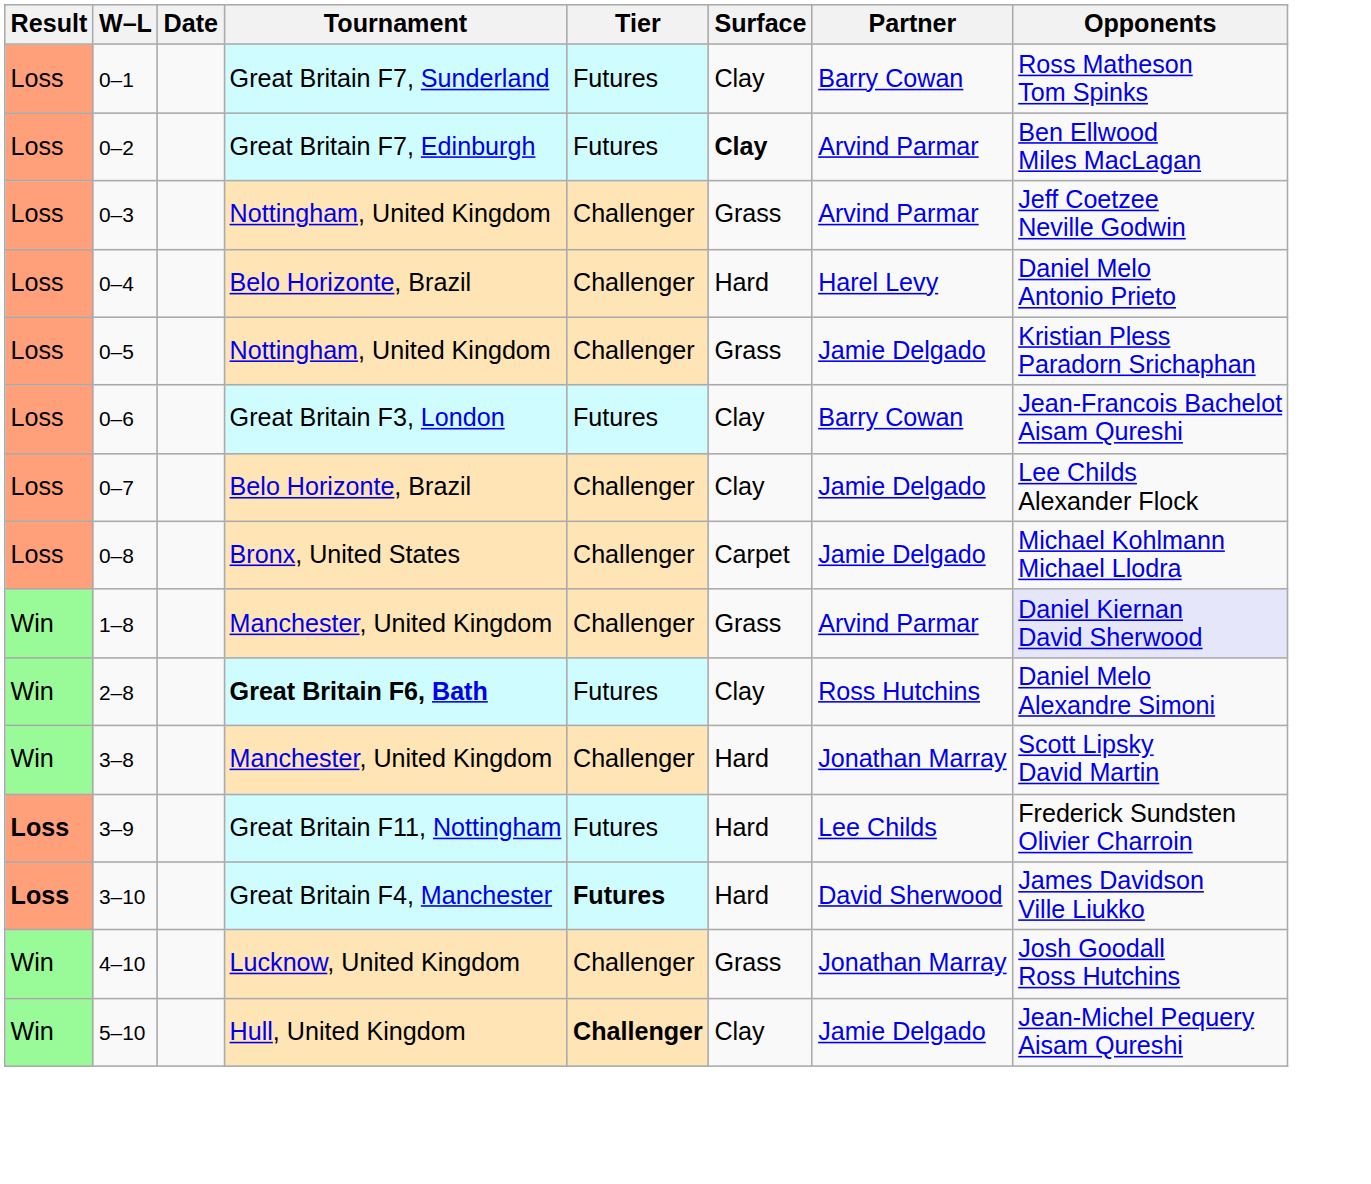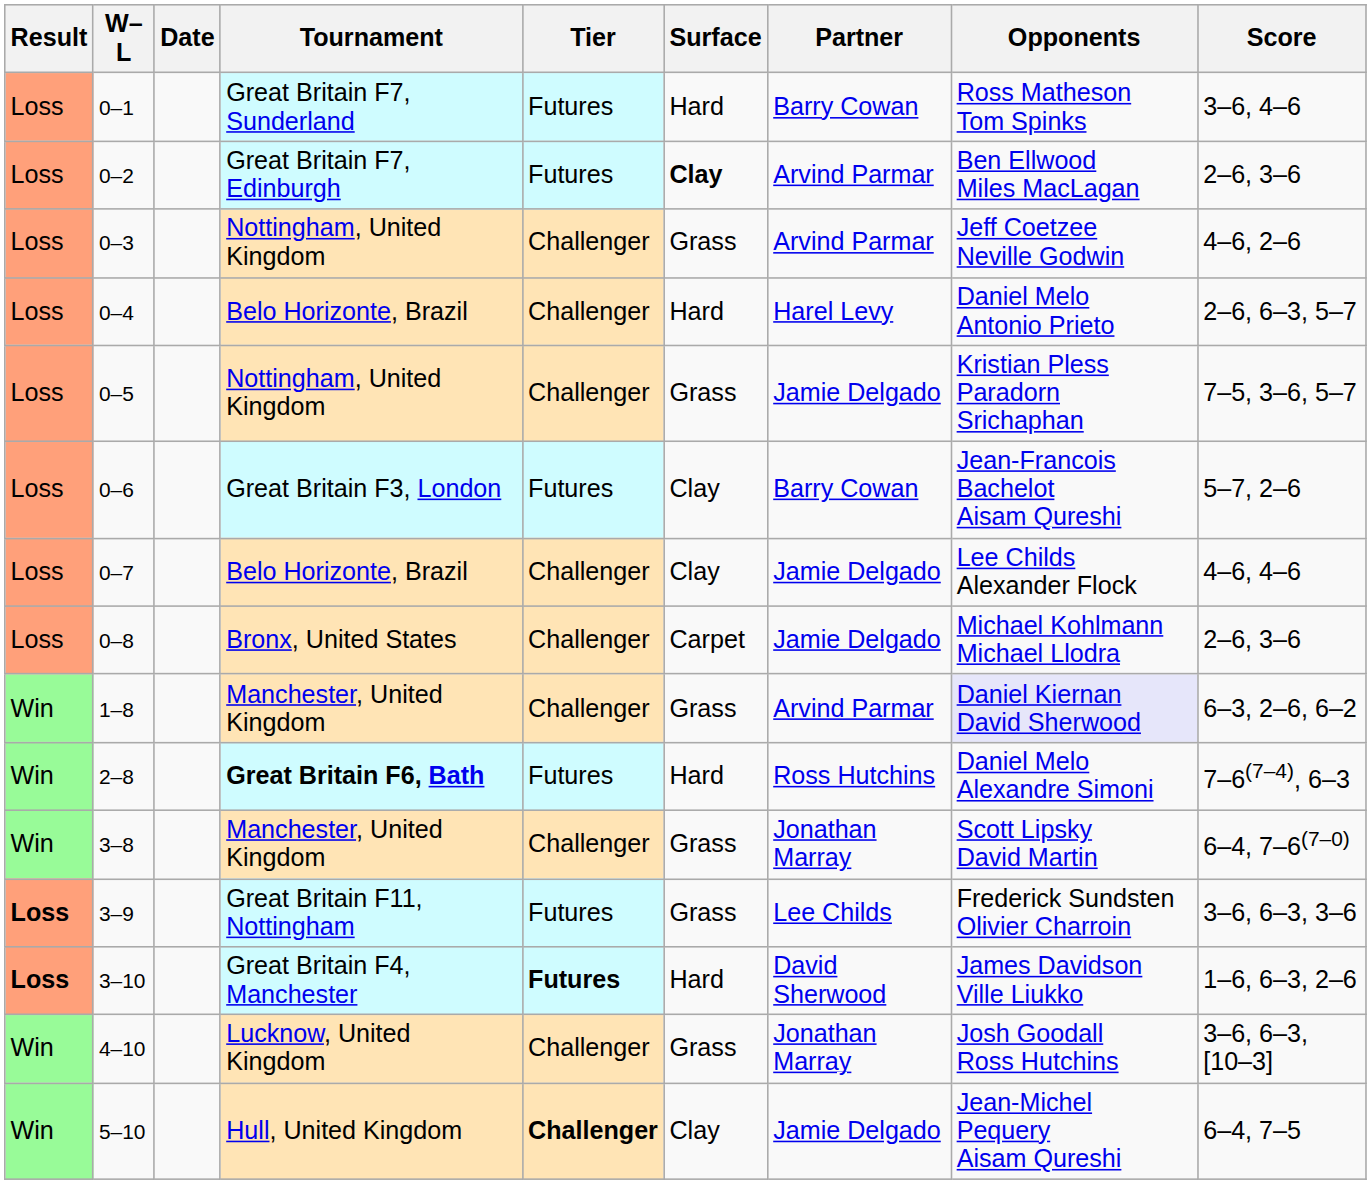 <table class="sortable wikitable">
 <tr>
 <th>Result</th>
 <th class="unsortable">W–L</th>
 <th>Date</th>
 <th>Tournament</th>
 <th>Tier</th>
 <th>Surface</th>
 <th>Partner</th>
 <th>Opponents</th>
+<th class="unsortable">Score</th>
 </tr>
 <tr>
 <td bgcolor=FFA07A>Loss</td>
 <td><small>0–1</small></td>
 <td></td>
 <td style="background:#cffcff;">Great Britain F7, <a href='#'>Sunderland</a></td>
 <td style="background:#cffcff;">Futures</td>
-<td>Clay</td>
+<td>Hard</td>
 <td> <a href='#'>Barry Cowan</a></td>
 <td> <a href='#'>Ross Matheson</a> <br>  <a href='#'>Tom Spinks</a></td>
+<td>3–6, 4–6</td>
 </tr>
 <tr>
 <td bgcolor=FFA07A>Loss</td>
 <td><small>0–2</small></td>
 <td></td>
 <td style="background:#cffcff;">Great Britain F7, <a href='#'>Edinburgh</a></td>
 <td style="background:#cffcff;">Futures</td>
 <td><strong>Clay</strong></td>
 <td> <a href='#'>Arvind Parmar</a></td>
 <td> <a href='#'>Ben Ellwood</a> <br>  <a href='#'>Miles MacLagan</a></td>
+<td>2–6, 3–6</td>
 </tr>
 <tr>
 <td bgcolor=FFA07A>Loss</td>
 <td><small>0–3</small></td>
 <td></td>
 <td style="background:moccasin;"><a href='#'>Nottingham</a>, United Kingdom</td>
 <td style="background:moccasin;">Challenger</td>
 <td>Grass</td>
 <td> <a href='#'>Arvind Parmar</a></td>
 <td> <a href='#'>Jeff Coetzee</a> <br>  <a href='#'>Neville Godwin</a></td>
+<td>4–6, 2–6</td>
 </tr>
 <tr>
 <td bgcolor=FFA07A>Loss</td>
 <td><small>0–4</small></td>
 <td></td>
 <td style="background:moccasin;"><a href='#'>Belo Horizonte</a>, Brazil</td>
 <td style="background:moccasin;">Challenger</td>
 <td>Hard</td>
 <td> <a href='#'>Harel Levy</a></td>
 <td> <a href='#'>Daniel Melo</a> <br>  <a href='#'>Antonio Prieto</a></td>
+<td>2–6, 6–3, 5–7</td>
 </tr>
 <tr>
 <td bgcolor=FFA07A>Loss</td>
 <td><small>0–5</small></td>
 <td></td>
 <td style="background:moccasin;"><a href='#'>Nottingham</a>, United Kingdom</td>
 <td style="background:moccasin;">Challenger</td>
 <td>Grass</td>
 <td> <a href='#'>Jamie Delgado</a></td>
 <td> <a href='#'>Kristian Pless</a> <br>  <a href='#'>Paradorn Srichaphan</a></td>
+<td>7–5, 3–6, 5–7</td>
 </tr>
 <tr>
 <td bgcolor=FFA07A>Loss</td>
 <td><small>0–6</small></td>
 <td></td>
 <td style="background:#cffcff;">Great Britain F3, <a href='#'>London</a></td>
 <td style="background:#cffcff;">Futures</td>
 <td>Clay</td>
 <td> <a href='#'>Barry Cowan</a></td>
 <td> <a href='#'>Jean-Francois Bachelot</a> <br>  <a href='#'>Aisam Qureshi</a></td>
+<td>5–7, 2–6</td>
 </tr>
 <tr>
 <td bgcolor=FFA07A>Loss</td>
 <td><small>0–7</small></td>
 <td></td>
 <td style="background:moccasin;"><a href='#'>Belo Horizonte</a>, Brazil</td>
 <td style="background:moccasin;">Challenger</td>
 <td>Clay</td>
 <td> <a href='#'>Jamie Delgado</a></td>
 <td> <a href='#'>Lee Childs</a> <br>  Alexander Flock</td>
+<td>4–6, 4–6</td>
 </tr>
 <tr>
 <td bgcolor=FFA07A>Loss</td>
 <td><small>0–8</small></td>
 <td></td>
 <td style="background:moccasin;"><a href='#'>Bronx</a>, United States</td>
 <td style="background:moccasin;">Challenger</td>
 <td>Carpet</td>
 <td> <a href='#'>Jamie Delgado</a></td>
 <td> <a href='#'>Michael Kohlmann</a> <br>  <a href='#'>Michael Llodra</a></td>
+<td>2–6, 3–6</td>
 </tr>
 <tr>
 <td bgcolor=98FB98>Win</td>
 <td><small>1–8</small></td>
 <td></td>
 <td style="background:moccasin;"><a href='#'>Manchester</a>, United Kingdom</td>
 <td style="background:moccasin;">Challenger</td>
 <td>Grass</td>
 <td> <a href='#'>Arvind Parmar</a></td>
 <td style="background: lavender;"> <a href='#'>Daniel Kiernan</a> <br>  <a href='#'>David Sherwood</a></td>
+<td>6–3, 2–6, 6–2</td>
 </tr>
 <tr>
 <td bgcolor=98FB98>Win</td>
 <td><small>2–8</small></td>
 <td></td>
 <td style="background:#cffcff;"><strong>Great Britain F6, <a href='#'>Bath</a></strong></td>
 <td style="background:#cffcff;">Futures</td>
-<td>Clay</td>
+<td>Hard</td>
 <td> <a href='#'>Ross Hutchins</a></td>
 <td> <a href='#'>Daniel Melo</a> <br>  <a href='#'>Alexandre Simoni</a></td>
+<td>7–6<sup>(7–4)</sup>, 6–3</td>
 </tr>
 <tr>
 <td bgcolor=98FB98>Win</td>
 <td><small>3–8</small></td>
 <td></td>
 <td style="background:moccasin;"><a href='#'>Manchester</a>, United Kingdom</td>
 <td style="background:moccasin;">Challenger</td>
-<td>Hard</td>
+<td>Grass</td>
 <td> <a href='#'>Jonathan Marray</a></td>
 <td> <a href='#'>Scott Lipsky</a> <br>  <a href='#'>David Martin</a></td>
+<td>6–4, 7–6<sup>(7–0)</sup></td>
 </tr>
 <tr>
 <td bgcolor=FFA07A><strong>Loss</strong></td>
 <td><small>3–9</small></td>
 <td></td>
 <td style="background:#cffcff;">Great Britain F11, <a href='#'>Nottingham</a></td>
 <td style="background:#cffcff;">Futures</td>
-<td>Hard</td>
+<td>Grass</td>
 <td> <a href='#'>Lee Childs</a></td>
 <td> Frederick Sundsten <br>  <a href='#'>Olivier Charroin</a></td>
+<td>3–6, 6–3, 3–6</td>
 </tr>
 <tr>
 <td bgcolor=FFA07A><strong>Loss</strong></td>
 <td><small>3–10</small></td>
 <td></td>
 <td style="background:#cffcff;">Great Britain F4, <a href='#'>Manchester</a></td>
 <td style="background:#cffcff;"><strong>Futures</strong></td>
 <td>Hard</td>
 <td> <a href='#'>David Sherwood</a></td>
 <td> <a href='#'>James Davidson</a> <br>  <a href='#'>Ville Liukko</a></td>
+<td>1–6, 6–3, 2–6</td>
 </tr>
 <tr>
 <td bgcolor=98FB98>Win</td>
 <td><small>4–10</small></td>
 <td></td>
 <td style="background:moccasin;"><a href='#'>Lucknow</a>, United Kingdom</td>
 <td style="background:moccasin;">Challenger</td>
 <td>Grass</td>
 <td> <a href='#'>Jonathan Marray</a></td>
 <td> <a href='#'>Josh Goodall</a> <br>  <a href='#'>Ross Hutchins</a></td>
+<td>3–6, 6–3, [10–3]</td>
 </tr>
 <tr>
 <td bgcolor=98FB98>Win</td>
 <td><small>5–10</small></td>
 <td></td>
 <td style="background:moccasin;"><a href='#'>Hull</a>, United Kingdom</td>
 <td style="background:moccasin;"><strong>Challenger</strong></td>
 <td>Clay</td>
 <td> <a href='#'>Jamie Delgado</a></td>
 <td> <a href='#'>Jean-Michel Pequery</a> <br>  <a href='#'>Aisam Qureshi</a></td>
+<td>6–4, 7–5</td>
 </tr>
 </table>
